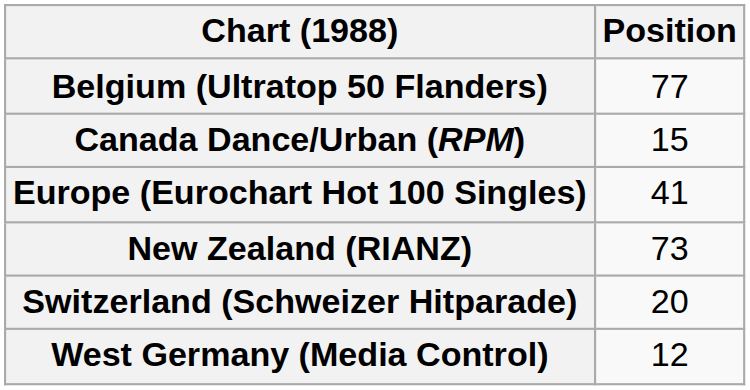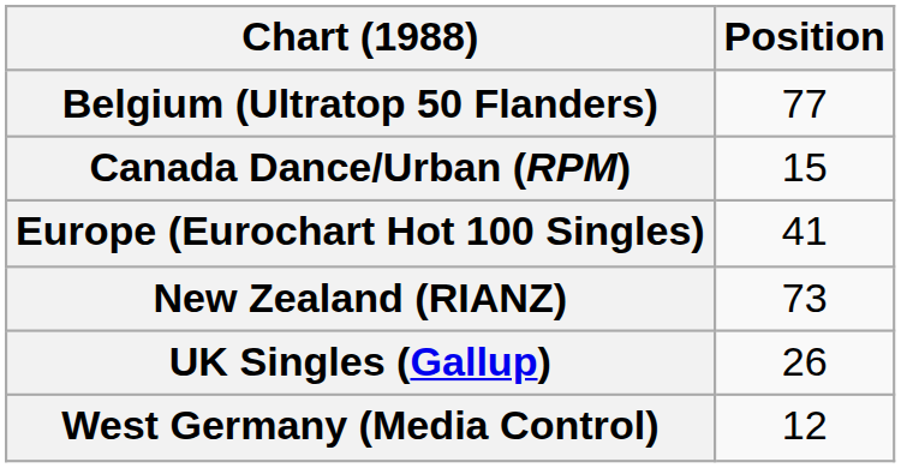 <table class="wikitable sortable plainrowheaders" style="text-align:center">
 <tr>
 <th scope="col">Chart (1988)</th>
 <th scope="col">Position</th>
 </tr>
 <tr>
 <th scope="row">Belgium (Ultratop 50 Flanders)</th>
 <td>77</td>
 </tr>
 <tr>
 <th scope="row">Canada Dance/Urban (<em>RPM</em>)</th>
 <td>15</td>
 </tr>
 <tr>
 <th scope="row">Europe (Eurochart Hot 100 Singles)</th>
 <td>41</td>
 </tr>
 <tr>
 <th scope="row">New Zealand (RIANZ)</th>
 <td>73</td>
 </tr>
 <tr>
-<th scope="row">Switzerland (Schweizer Hitparade)</th>
-<td>20</td>
+<th scope="row">UK Singles (<a href='#'>Gallup</a>)</th>
+<td>26</td>
 </tr>
 <tr>
 <th scope="row">West Germany (Media Control)</th>
 <td>12</td>
 </tr>
 </table>
